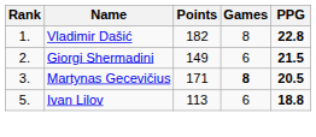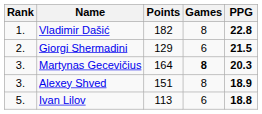 <table class="wikitable" style="text-align: center;">
 <tr>
 <th>Rank</th>
 <th>Name</th>
 <th>Points</th>
 <th>Games</th>
 <th width=40>PPG</th>
 </tr>
 <tr>
 <td>1.</td>
 <td align="left"> <a href='#'>Vladimir Dašić</a></td>
 <td>182</td>
 <td>8</td>
 <td><strong>22.8</strong></td>
 </tr>
 <tr>
 <td>2.</td>
 <td align="left"> <a href='#'>Giorgi Shermadini</a></td>
-<td>149</td>
+<td>129</td>
 <td>6</td>
 <td><strong>21.5</strong></td>
 </tr>
 <tr>
 <td>3.</td>
 <td align="left"> <a href='#'>Martynas Gecevičius</a></td>
-<td>171</td>
+<td>164</td>
 <td><strong>8</strong></td>
-<td><strong>20.5</strong></td>
+<td><strong>20.3</strong></td>
+</tr>
+<tr>
+<td>3.</td>
+<td align="left"> <a href='#'>Alexey Shved</a></td>
+<td>151</td>
+<td>8</td>
+<td><strong>18.9</strong></td>
 </tr>
 <tr>
 <td>5.</td>
 <td align="left"> <a href='#'>Ivan Lilov</a></td>
 <td>113</td>
 <td>6</td>
 <td><strong>18.8</strong></td>
 </tr>
 </table>
